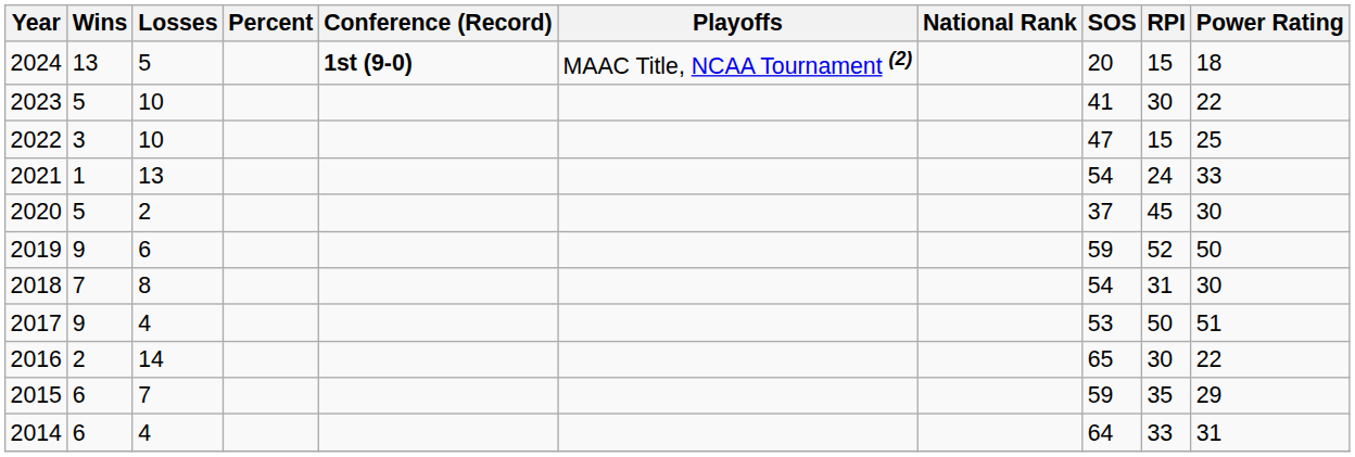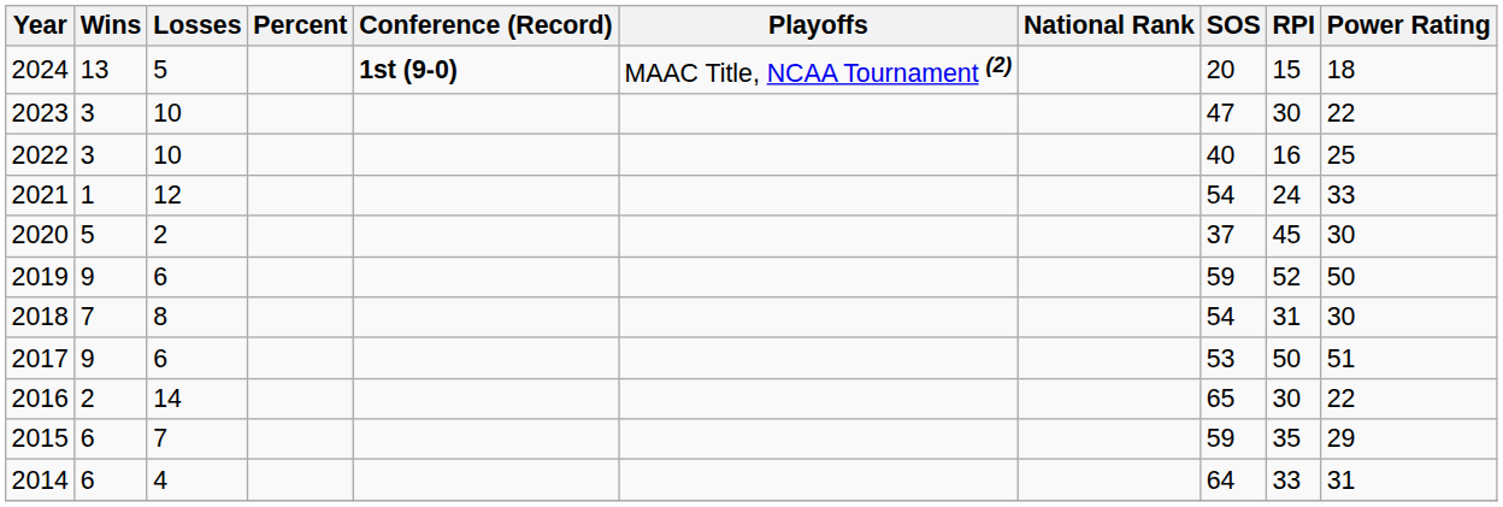 <table class="wikitable sortable">
 <tr>
 <th>Year</th>
 <th>Wins</th>
 <th>Losses</th>
 <th>Percent</th>
 <th>Conference (Record)</th>
 <th>Playoffs</th>
 <th>National Rank</th>
 <th>SOS</th>
 <th>RPI</th>
 <th>Power Rating</th>
 </tr>
 <tr>
 <td>2024</td>
 <td>13</td>
 <td>5</td>
 <td></td>
 <td><strong>1st (9-0)</strong></td>
 <td>MAAC Title, <a href='#'>NCAA Tournament</a> <sup><strong><em>(2)</em></strong></sup></td>
 <td></td>
 <td>20</td>
 <td>15</td>
 <td>18</td>
 </tr>
 <tr>
 <td>2023</td>
-<td>5</td>
+<td>3</td>
 <td>10</td>
 <td></td>
 <td></td>
 <td></td>
 <td></td>
-<td>41</td>
+<td>47</td>
 <td>30</td>
 <td>22</td>
 </tr>
 <tr>
 <td>2022</td>
 <td>3</td>
 <td>10</td>
 <td></td>
 <td></td>
 <td></td>
 <td></td>
-<td>47</td>
-<td>15</td>
+<td>40</td>
+<td>16</td>
 <td>25</td>
 </tr>
 <tr>
 <td>2021</td>
 <td>1</td>
-<td>13</td>
+<td>12</td>
 <td></td>
 <td></td>
 <td></td>
 <td></td>
 <td>54</td>
 <td>24</td>
 <td>33</td>
 </tr>
 <tr>
 <td>2020</td>
 <td>5</td>
 <td>2</td>
 <td></td>
 <td></td>
 <td></td>
 <td></td>
 <td>37</td>
 <td>45</td>
 <td>30</td>
 </tr>
 <tr>
 <td>2019</td>
 <td>9</td>
 <td>6</td>
 <td></td>
 <td></td>
 <td></td>
 <td></td>
 <td>59</td>
 <td>52</td>
 <td>50</td>
 </tr>
 <tr>
 <td>2018</td>
 <td>7</td>
 <td>8</td>
 <td></td>
 <td></td>
 <td></td>
 <td></td>
 <td>54</td>
 <td>31</td>
 <td>30</td>
 </tr>
 <tr>
 <td>2017</td>
 <td>9</td>
-<td>4</td>
+<td>6</td>
 <td></td>
 <td></td>
 <td></td>
 <td></td>
 <td>53</td>
 <td>50</td>
 <td>51</td>
 </tr>
 <tr>
 <td>2016</td>
 <td>2</td>
 <td>14</td>
 <td></td>
 <td></td>
 <td></td>
 <td></td>
 <td>65</td>
 <td>30</td>
 <td>22</td>
 </tr>
 <tr>
 <td>2015</td>
 <td>6</td>
 <td>7</td>
 <td></td>
 <td></td>
 <td></td>
 <td></td>
 <td>59</td>
 <td>35</td>
 <td>29</td>
 </tr>
 <tr>
 <td>2014</td>
 <td>6</td>
 <td>4</td>
 <td></td>
 <td></td>
 <td></td>
 <td></td>
 <td>64</td>
 <td>33</td>
 <td>31</td>
 </tr>
 <tr>
 </tr>
 </table>
